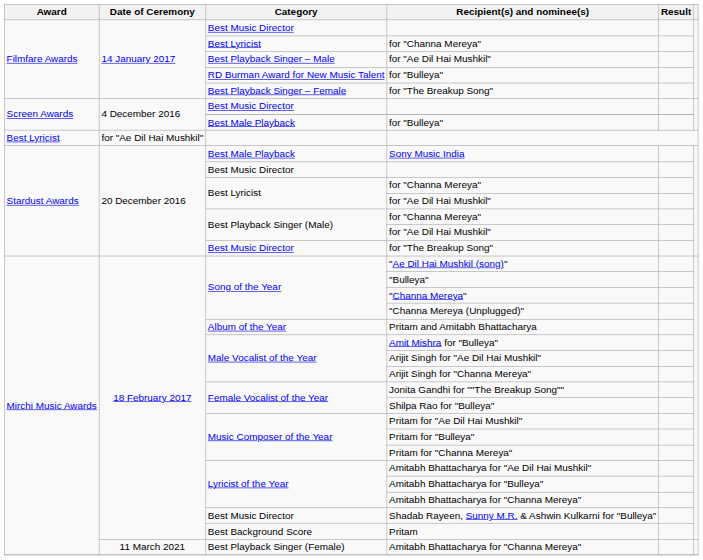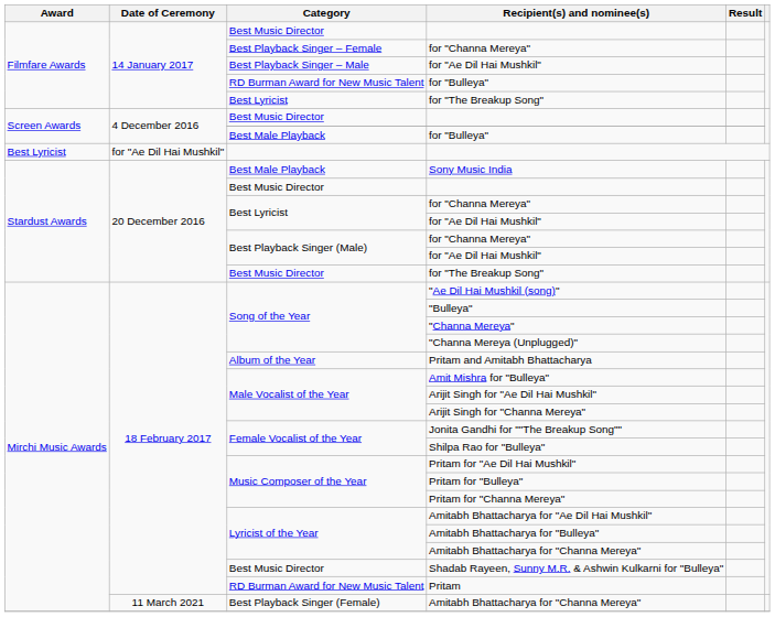 <table class="wikitable plainrowheaders sortable">
 <tr>
 <th scope="col">Award</th>
 <th scope="col">Date of Ceremony</th>
 <th scope="col">Category</th>
 <th scope="col">Recipient(s) and nominee(s)</th>
 <th scope="col">Result</th>
 <th scope="col" class="unsortable"></th>
 </tr>
 <tr>
 <td rowspan="5"><a href='#'>Filmfare Awards</a></td>
 <td rowspan="5"><a href='#'>14 January 2017</a></td>
 <td><a href='#'>Best Music Director</a></td>
 <td></td>
 <td></td>
 <td rowspan="5"></td>
 </tr>
 <tr>
-<td><a href='#'>Best Lyricist</a></td>
+<td><a href='#'>Best Playback Singer – Female</a></td>
 <td> for "Channa Mereya"</td>
 <td></td>
 </tr>
 <tr>
 <td rowspan="1"><a href='#'>Best Playback Singer – Male</a></td>
 <td> for "Ae Dil Hai Mushkil"</td>
 <td></td>
 </tr>
 <tr>
 <td><a href='#'>RD Burman Award for New Music Talent</a></td>
 <td> for "Bulleya"</td>
 <td></td>
 </tr>
 <tr>
-<td><a href='#'>Best Playback Singer – Female</a></td>
+<td><a href='#'>Best Lyricist</a></td>
 <td> for "The Breakup Song"</td>
 <td></td>
 </tr>
 <tr>
 <td rowspan="3"><a href='#'>Screen Awards</a></td>
 <td rowspan="3">4 December 2016</td>
 <td><a href='#'>Best Music Director</a></td>
 <td></td>
 <td></td>
 <td rowspan="3"></td>
 </tr>
 <tr>
 </tr>
 <tr>
 <td><a href='#'>Best Male Playback</a></td>
 <td> for "Bulleya"</td>
 <td></td>
 </tr>
 <tr>
 <td><a href='#'>Best Lyricist</a></td>
 <td> for "Ae Dil Hai Mushkil"</td>
 <td></td>
 </tr>
 <tr>
 <td rowspan="7"><a href='#'>Stardust Awards</a></td>
 <td rowspan="7">20 December 2016</td>
 <td><a href='#'>Best Male Playback</a></td>
 <td><a href='#'>Sony Music India</a></td>
 <td></td>
 <td rowspan="7"></td>
 </tr>
 <tr>
 <td>Best Music Director</td>
 <td></td>
 <td></td>
 </tr>
 <tr>
 <td rowspan="2">Best Lyricist</td>
 <td> for "Channa Mereya"</td>
 <td></td>
 </tr>
 <tr>
 <td> for "Ae Dil Hai Mushkil"</td>
 <td></td>
 </tr>
 <tr>
 <td rowspan="2">Best Playback Singer (Male)</td>
 <td> for "Channa Mereya"</td>
 <td></td>
 </tr>
 <tr>
 <td> for "Ae Dil Hai Mushkil"</td>
 <td></td>
 </tr>
 <tr>
 <td><a href='#'>Best Music Director</a></td>
 <td> for "The Breakup Song"</td>
 <td></td>
 </tr>
 <tr>
 <td rowspan="19" scope="row"><a href='#'>Mirchi Music Awards</a></td>
 <td rowspan="18" style="text-align:center;"><a href='#'>18 February 2017</a></td>
 <td rowspan="4"><a href='#'>Song of the Year</a></td>
 <td>"<a href='#'>Ae Dil Hai Mushkil (song)</a>"</td>
 <td></td>
 <td rowspan="18" style="text-align:center;"></td>
 </tr>
 <tr>
 <td>"Bulleya"</td>
 <td></td>
 </tr>
 <tr>
 <td>"<a href='#'>Channa Mereya</a>"</td>
 <td></td>
 </tr>
 <tr>
 <td>"Channa Mereya (Unplugged)"</td>
 <td></td>
 </tr>
 <tr>
 <td><a href='#'>Album of the Year</a></td>
 <td>Pritam and Amitabh Bhattacharya</td>
 <td></td>
 </tr>
 <tr>
 <td rowspan="3"><a href='#'>Male Vocalist of the Year</a></td>
 <td><a href='#'>Amit Mishra</a> for "Bulleya"</td>
 <td></td>
 </tr>
 <tr>
 <td>Arijit Singh for "Ae Dil Hai Mushkil"</td>
 <td></td>
 </tr>
 <tr>
 <td>Arijit Singh for "Channa Mereya"</td>
 <td></td>
 </tr>
 <tr>
 <td rowspan="2"><a href='#'>Female Vocalist of the Year</a></td>
 <td>Jonita Gandhi for ""The Breakup Song""</td>
 <td></td>
 </tr>
 <tr>
 <td>Shilpa Rao for "Bulleya"</td>
 <td></td>
 </tr>
 <tr>
 <td rowspan="3"><a href='#'>Music Composer of the Year</a></td>
 <td>Pritam for "Ae Dil Hai Mushkil"</td>
 <td></td>
 </tr>
 <tr>
 <td>Pritam  for "Bulleya"</td>
 <td></td>
 </tr>
 <tr>
 <td>Pritam for "Channa Mereya"</td>
 <td></td>
 </tr>
 <tr>
 <td rowspan="3"><a href='#'>Lyricist of the Year</a></td>
 <td>Amitabh Bhattacharya for "Ae Dil Hai Mushkil"</td>
 <td></td>
 </tr>
 <tr>
 <td>Amitabh Bhattacharya for "Bulleya"</td>
 <td></td>
 </tr>
 <tr>
 <td>Amitabh Bhattacharya for "Channa Mereya"</td>
 <td></td>
 </tr>
 <tr>
 <td>Best Music Director</td>
 <td>Shadab Rayeen, <a href='#'>Sunny M.R.</a> & Ashwin Kulkarni for "Bulleya"</td>
 <td></td>
 </tr>
 <tr>
-<td>Best Background Score</td>
+<td><a href='#'>RD Burman Award for New Music Talent</a></td>
 <td>Pritam</td>
 <td></td>
 </tr>
 <tr>
 <td style="text-align:center;">11 March 2021</td>
 <td>Best Playback Singer (Female)</td>
 <td>Amitabh Bhattacharya for "Channa Mereya"</td>
 <td></td>
 <td></td>
 </tr>
 <tr>
 </tr>
 </table>
